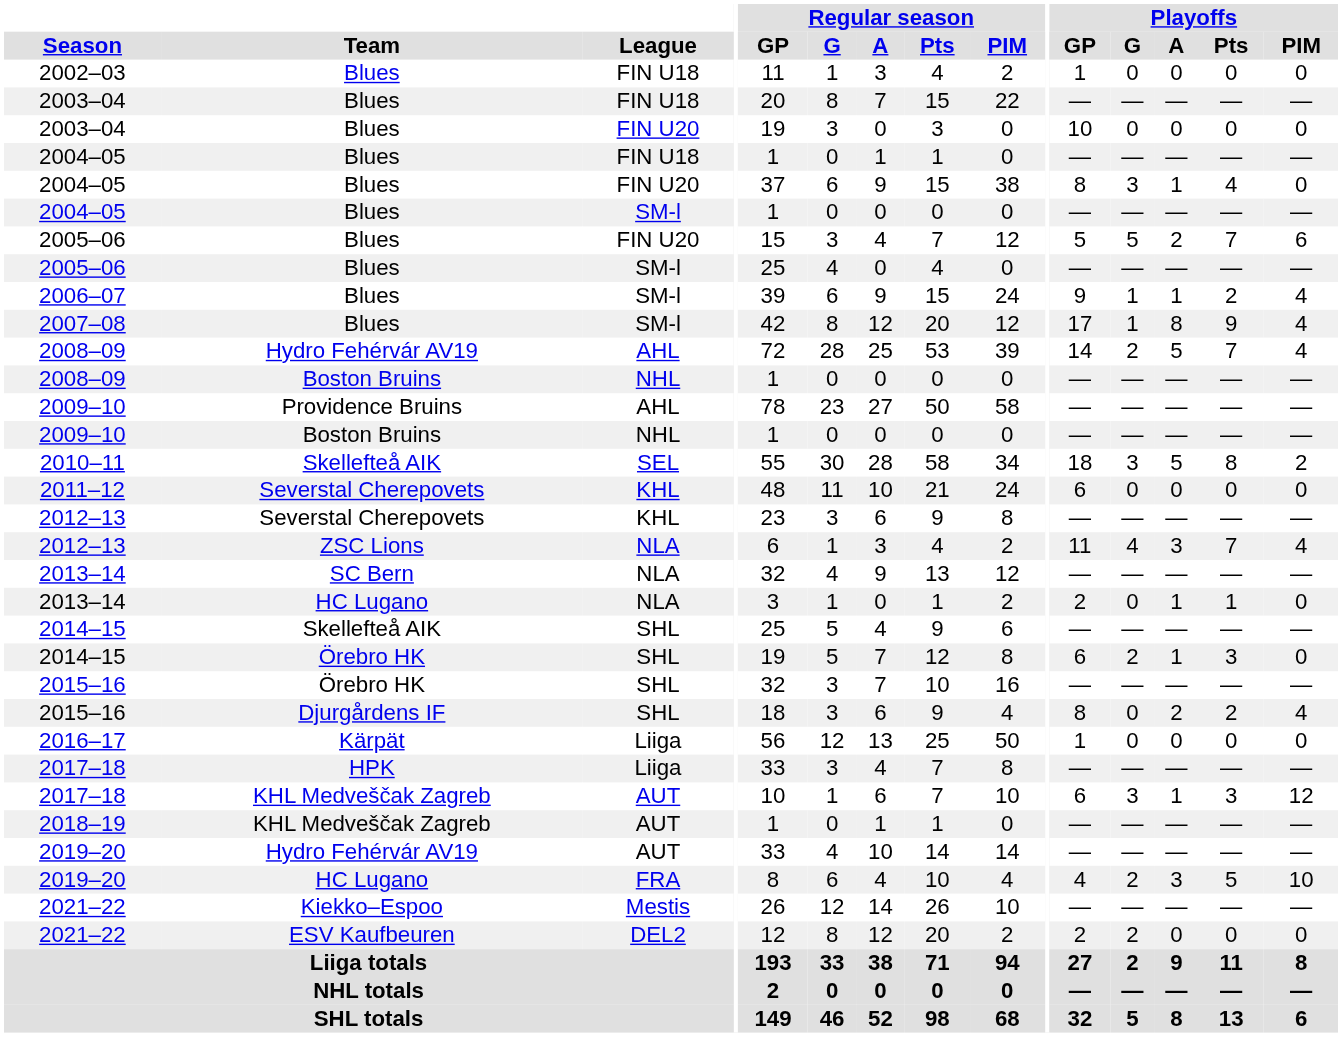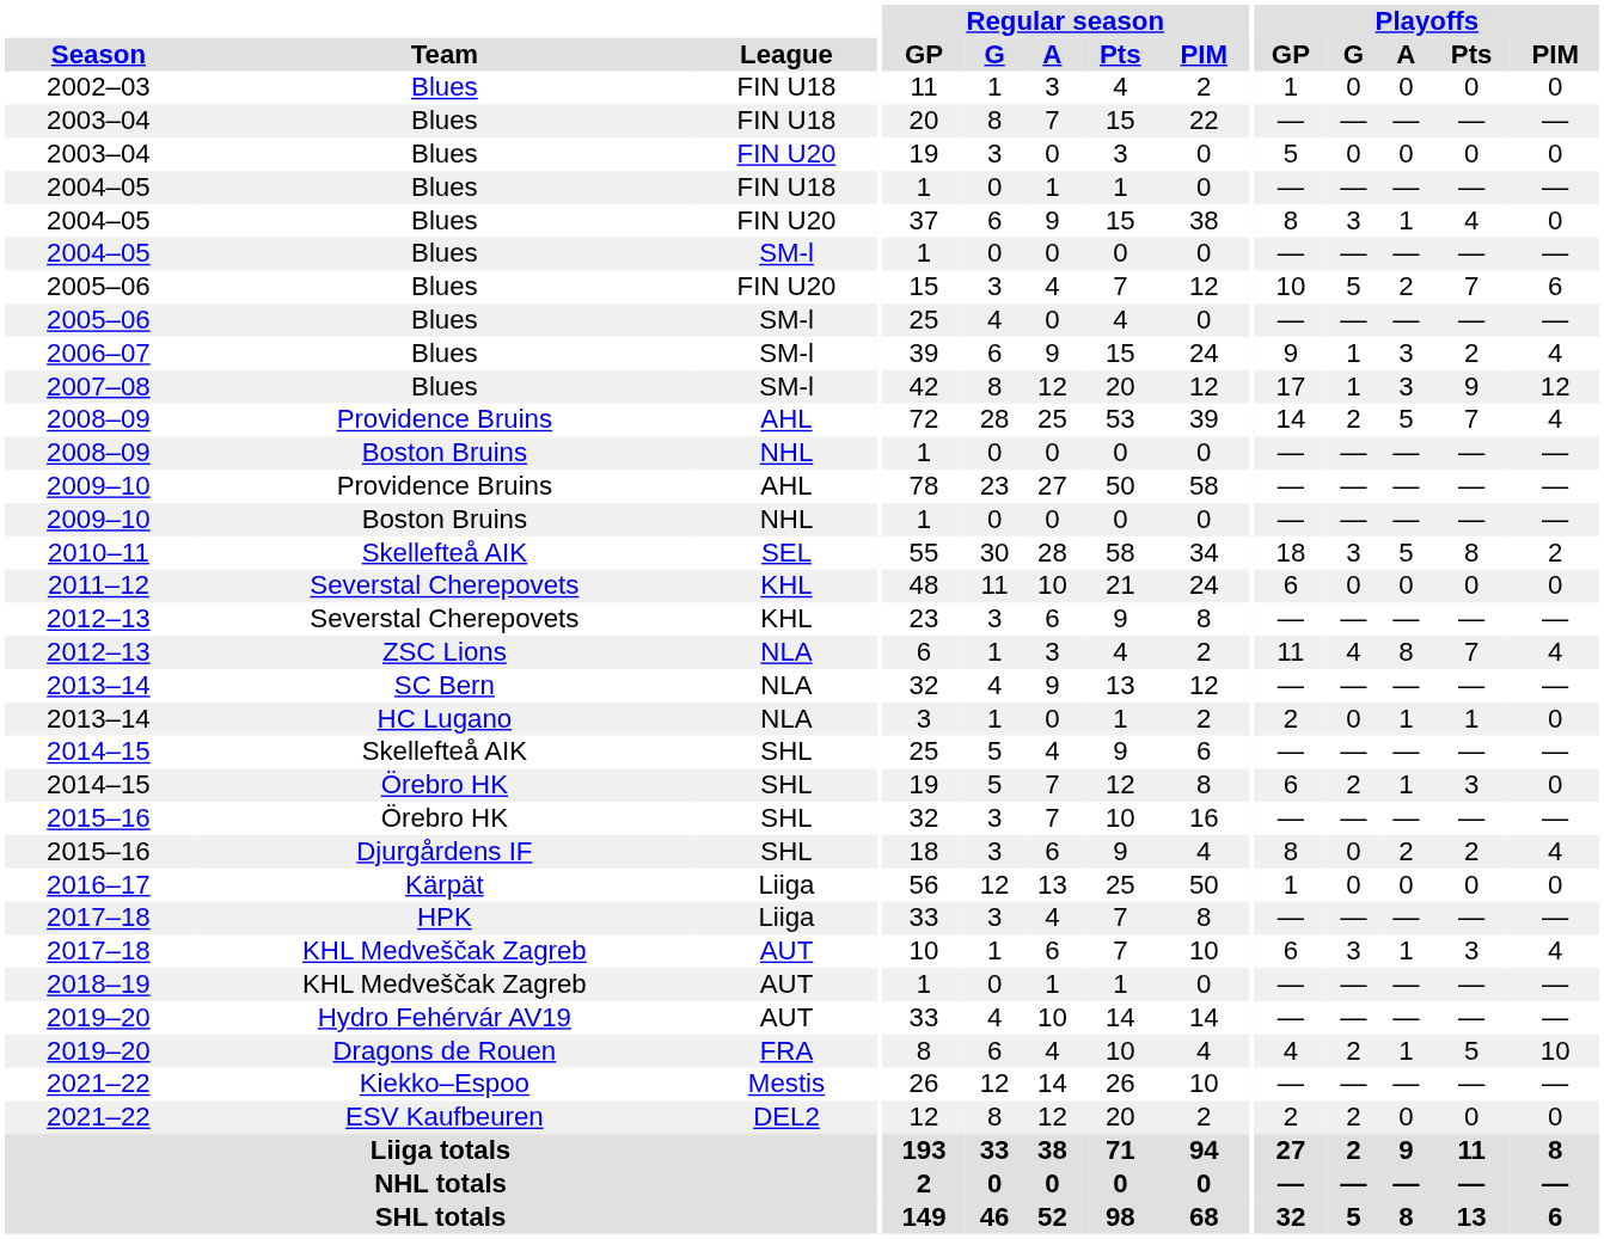 <table border="0" cellpadding="1" cellspacing="0" style="text-align:center; width:60em">
 <tr bgcolor="#e0e0e0">
 <th colspan="3" bgcolor="#ffffff"></th>
 <th rowspan="99" bgcolor="#ffffff"></th>
 <th colspan="5"><a href='#'>Regular season</a></th>
 <th rowspan="99" bgcolor="#ffffff"></th>
 <th colspan="5"><a href='#'>Playoffs</a></th>
 </tr>
 <tr bgcolor="#e0e0e0">
 <th><a href='#'>Season</a></th>
 <th>Team</th>
 <th>League</th>
 <th>GP</th>
 <th><a href='#'>G</a></th>
 <th><a href='#'>A</a></th>
 <th><a href='#'>Pts</a></th>
 <th><a href='#'>PIM</a></th>
 <th>GP</th>
 <th>G</th>
 <th>A</th>
 <th>Pts</th>
 <th>PIM</th>
 </tr>
 <tr>
 <td>2002–03</td>
 <td><a href='#'>Blues</a></td>
 <td>FIN U18</td>
 <td>11</td>
 <td>1</td>
 <td>3</td>
 <td>4</td>
 <td>2</td>
 <td>1</td>
 <td>0</td>
 <td>0</td>
 <td>0</td>
 <td>0</td>
 </tr>
 <tr bgcolor="#f0f0f0">
 <td>2003–04</td>
 <td>Blues</td>
 <td>FIN U18</td>
 <td>20</td>
 <td>8</td>
 <td>7</td>
 <td>15</td>
 <td>22</td>
 <td>—</td>
 <td>—</td>
 <td>—</td>
 <td>—</td>
 <td>—</td>
 </tr>
 <tr>
 <td>2003–04</td>
 <td>Blues</td>
 <td><a href='#'>FIN U20</a></td>
 <td>19</td>
 <td>3</td>
 <td>0</td>
 <td>3</td>
 <td>0</td>
-<td>10</td>
+<td>5</td>
 <td>0</td>
 <td>0</td>
 <td>0</td>
 <td>0</td>
 </tr>
 <tr bgcolor="#f0f0f0">
 <td>2004–05</td>
 <td>Blues</td>
 <td>FIN U18</td>
 <td>1</td>
 <td>0</td>
 <td>1</td>
 <td>1</td>
 <td>0</td>
 <td>—</td>
 <td>—</td>
 <td>—</td>
 <td>—</td>
 <td>—</td>
 </tr>
 <tr>
 <td>2004–05</td>
 <td>Blues</td>
 <td>FIN U20</td>
 <td>37</td>
 <td>6</td>
 <td>9</td>
 <td>15</td>
 <td>38</td>
 <td>8</td>
 <td>3</td>
 <td>1</td>
 <td>4</td>
 <td>0</td>
 </tr>
 <tr bgcolor="#f0f0f0">
 <td><a href='#'>2004–05</a></td>
 <td>Blues</td>
 <td><a href='#'>SM-l</a></td>
 <td>1</td>
 <td>0</td>
 <td>0</td>
 <td>0</td>
 <td>0</td>
 <td>—</td>
 <td>—</td>
 <td>—</td>
 <td>—</td>
 <td>—</td>
 </tr>
 <tr>
 <td>2005–06</td>
 <td>Blues</td>
 <td>FIN U20</td>
 <td>15</td>
 <td>3</td>
 <td>4</td>
 <td>7</td>
 <td>12</td>
-<td>5</td>
+<td>10</td>
 <td>5</td>
 <td>2</td>
 <td>7</td>
 <td>6</td>
 </tr>
 <tr bgcolor="#f0f0f0">
 <td><a href='#'>2005–06</a></td>
 <td>Blues</td>
 <td>SM-l</td>
 <td>25</td>
 <td>4</td>
 <td>0</td>
 <td>4</td>
 <td>0</td>
 <td>—</td>
 <td>—</td>
 <td>—</td>
 <td>—</td>
 <td>—</td>
 </tr>
 <tr>
 <td><a href='#'>2006–07</a></td>
 <td>Blues</td>
 <td>SM-l</td>
 <td>39</td>
 <td>6</td>
 <td>9</td>
 <td>15</td>
 <td>24</td>
 <td>9</td>
 <td>1</td>
-<td>1</td>
+<td>3</td>
 <td>2</td>
 <td>4</td>
 </tr>
 <tr bgcolor="#f0f0f0">
 <td><a href='#'>2007–08</a></td>
 <td>Blues</td>
 <td>SM-l</td>
 <td>42</td>
 <td>8</td>
 <td>12</td>
 <td>20</td>
 <td>12</td>
 <td>17</td>
 <td>1</td>
-<td>8</td>
+<td>3</td>
 <td>9</td>
-<td>4</td>
+<td>12</td>
 </tr>
 <tr>
 <td><a href='#'>2008–09</a></td>
-<td><a href='#'>Hydro Fehérvár AV19</a></td>
+<td><a href='#'>Providence Bruins</a></td>
 <td><a href='#'>AHL</a></td>
 <td>72</td>
 <td>28</td>
 <td>25</td>
 <td>53</td>
 <td>39</td>
 <td>14</td>
 <td>2</td>
 <td>5</td>
 <td>7</td>
 <td>4</td>
 </tr>
 <tr bgcolor="#f0f0f0">
 <td><a href='#'>2008–09</a></td>
 <td><a href='#'>Boston Bruins</a></td>
 <td><a href='#'>NHL</a></td>
 <td>1</td>
 <td>0</td>
 <td>0</td>
 <td>0</td>
 <td>0</td>
 <td>—</td>
 <td>—</td>
 <td>—</td>
 <td>—</td>
 <td>—</td>
 </tr>
 <tr>
 <td><a href='#'>2009–10</a></td>
 <td>Providence Bruins</td>
 <td>AHL</td>
 <td>78</td>
 <td>23</td>
 <td>27</td>
 <td>50</td>
 <td>58</td>
 <td>—</td>
 <td>—</td>
 <td>—</td>
 <td>—</td>
 <td>—</td>
 </tr>
 <tr bgcolor="#f0f0f0">
 <td><a href='#'>2009–10</a></td>
 <td>Boston Bruins</td>
 <td>NHL</td>
 <td>1</td>
 <td>0</td>
 <td>0</td>
 <td>0</td>
 <td>0</td>
 <td>—</td>
 <td>—</td>
 <td>—</td>
 <td>—</td>
 <td>—</td>
 </tr>
 <tr>
 <td><a href='#'>2010–11</a></td>
 <td><a href='#'>Skellefteå AIK</a></td>
 <td><a href='#'>SEL</a></td>
 <td>55</td>
 <td>30</td>
 <td>28</td>
 <td>58</td>
 <td>34</td>
 <td>18</td>
 <td>3</td>
 <td>5</td>
 <td>8</td>
 <td>2</td>
 </tr>
 <tr bgcolor="#f0f0f0">
 <td><a href='#'>2011–12</a></td>
 <td><a href='#'>Severstal Cherepovets</a></td>
 <td><a href='#'>KHL</a></td>
 <td>48</td>
 <td>11</td>
 <td>10</td>
 <td>21</td>
 <td>24</td>
 <td>6</td>
 <td>0</td>
 <td>0</td>
 <td>0</td>
 <td>0</td>
 </tr>
 <tr>
 <td><a href='#'>2012–13</a></td>
 <td>Severstal Cherepovets</td>
 <td>KHL</td>
 <td>23</td>
 <td>3</td>
 <td>6</td>
 <td>9</td>
 <td>8</td>
 <td>—</td>
 <td>—</td>
 <td>—</td>
 <td>—</td>
 <td>—</td>
 </tr>
 <tr bgcolor="#f0f0f0">
 <td><a href='#'>2012–13</a></td>
 <td><a href='#'>ZSC Lions</a></td>
 <td><a href='#'>NLA</a></td>
 <td>6</td>
 <td>1</td>
 <td>3</td>
 <td>4</td>
 <td>2</td>
 <td>11</td>
 <td>4</td>
-<td>3</td>
+<td>8</td>
 <td>7</td>
 <td>4</td>
 </tr>
 <tr>
 <td><a href='#'>2013–14</a></td>
 <td><a href='#'>SC Bern</a></td>
 <td>NLA</td>
 <td>32</td>
 <td>4</td>
 <td>9</td>
 <td>13</td>
 <td>12</td>
 <td>—</td>
 <td>—</td>
 <td>—</td>
 <td>—</td>
 <td>—</td>
 </tr>
 <tr bgcolor="#f0f0f0">
 <td>2013–14</td>
 <td><a href='#'>HC Lugano</a></td>
 <td>NLA</td>
 <td>3</td>
 <td>1</td>
 <td>0</td>
 <td>1</td>
 <td>2</td>
 <td>2</td>
 <td>0</td>
 <td>1</td>
 <td>1</td>
 <td>0</td>
 </tr>
 <tr>
 <td><a href='#'>2014–15</a></td>
 <td>Skellefteå AIK</td>
 <td>SHL</td>
 <td>25</td>
 <td>5</td>
 <td>4</td>
 <td>9</td>
 <td>6</td>
 <td>—</td>
 <td>—</td>
 <td>—</td>
 <td>—</td>
 <td>—</td>
 </tr>
 <tr bgcolor="#f0f0f0">
 <td>2014–15</td>
 <td><a href='#'>Örebro HK</a></td>
 <td>SHL</td>
 <td>19</td>
 <td>5</td>
 <td>7</td>
 <td>12</td>
 <td>8</td>
 <td>6</td>
 <td>2</td>
 <td>1</td>
 <td>3</td>
 <td>0</td>
 </tr>
 <tr>
 <td><a href='#'>2015–16</a></td>
 <td>Örebro HK</td>
 <td>SHL</td>
 <td>32</td>
 <td>3</td>
 <td>7</td>
 <td>10</td>
 <td>16</td>
 <td>—</td>
 <td>—</td>
 <td>—</td>
 <td>—</td>
 <td>—</td>
 </tr>
 <tr bgcolor="#f0f0f0">
 <td>2015–16</td>
 <td><a href='#'>Djurgårdens IF</a></td>
 <td>SHL</td>
 <td>18</td>
 <td>3</td>
 <td>6</td>
 <td>9</td>
 <td>4</td>
 <td>8</td>
 <td>0</td>
 <td>2</td>
 <td>2</td>
 <td>4</td>
 </tr>
 <tr>
 <td><a href='#'>2016–17</a></td>
 <td><a href='#'>Kärpät</a></td>
 <td>Liiga</td>
 <td>56</td>
 <td>12</td>
 <td>13</td>
 <td>25</td>
 <td>50</td>
 <td>1</td>
 <td>0</td>
 <td>0</td>
 <td>0</td>
 <td>0</td>
 </tr>
 <tr bgcolor="#f0f0f0">
 <td><a href='#'>2017–18</a></td>
 <td><a href='#'>HPK</a></td>
 <td>Liiga</td>
 <td>33</td>
 <td>3</td>
 <td>4</td>
 <td>7</td>
 <td>8</td>
 <td>—</td>
 <td>—</td>
 <td>—</td>
 <td>—</td>
 <td>—</td>
 </tr>
 <tr>
 <td><a href='#'>2017–18</a></td>
 <td><a href='#'>KHL Medveščak Zagreb</a></td>
 <td><a href='#'>AUT</a></td>
 <td>10</td>
 <td>1</td>
 <td>6</td>
 <td>7</td>
 <td>10</td>
 <td>6</td>
 <td>3</td>
 <td>1</td>
 <td>3</td>
-<td>12</td>
+<td>4</td>
 </tr>
 <tr bgcolor="#f0f0f0">
 <td><a href='#'>2018–19</a></td>
 <td>KHL Medveščak Zagreb</td>
 <td>AUT</td>
 <td>1</td>
 <td>0</td>
 <td>1</td>
 <td>1</td>
 <td>0</td>
 <td>—</td>
 <td>—</td>
 <td>—</td>
 <td>—</td>
 <td>—</td>
 </tr>
 <tr>
 <td><a href='#'>2019–20</a></td>
 <td><a href='#'>Hydro Fehérvár AV19</a></td>
 <td>AUT</td>
 <td>33</td>
 <td>4</td>
 <td>10</td>
 <td>14</td>
 <td>14</td>
 <td>—</td>
 <td>—</td>
 <td>—</td>
 <td>—</td>
 <td>—</td>
 </tr>
 <tr bgcolor="#f0f0f0">
 <td><a href='#'>2019–20</a></td>
-<td><a href='#'>HC Lugano</a></td>
+<td><a href='#'>Dragons de Rouen</a></td>
 <td><a href='#'>FRA</a></td>
 <td>8</td>
 <td>6</td>
 <td>4</td>
 <td>10</td>
 <td>4</td>
 <td>4</td>
 <td>2</td>
-<td>3</td>
+<td>1</td>
 <td>5</td>
 <td>10</td>
 </tr>
 <tr>
 <td><a href='#'>2021–22</a></td>
 <td><a href='#'>Kiekko–Espoo</a></td>
 <td><a href='#'>Mestis</a></td>
 <td>26</td>
 <td>12</td>
 <td>14</td>
 <td>26</td>
 <td>10</td>
 <td>—</td>
 <td>—</td>
 <td>—</td>
 <td>—</td>
 <td>—</td>
 </tr>
 <tr bgcolor="#f0f0f0">
 <td><a href='#'>2021–22</a></td>
 <td><a href='#'>ESV Kaufbeuren</a></td>
 <td><a href='#'>DEL2</a></td>
 <td>12</td>
 <td>8</td>
 <td>12</td>
 <td>20</td>
 <td>2</td>
 <td>2</td>
 <td>2</td>
 <td>0</td>
 <td>0</td>
 <td>0</td>
 </tr>
 <tr bgcolor="#e0e0e0">
 <th colspan="3">Liiga totals</th>
 <th>193</th>
 <th>33</th>
 <th>38</th>
 <th>71</th>
 <th>94</th>
 <th>27</th>
 <th>2</th>
 <th>9</th>
 <th>11</th>
 <th>8</th>
 </tr>
 <tr bgcolor="#e0e0e0">
 <th colspan="3">NHL totals</th>
 <th>2</th>
 <th>0</th>
 <th>0</th>
 <th>0</th>
 <th>0</th>
 <th>—</th>
 <th>—</th>
 <th>—</th>
 <th>—</th>
 <th>—</th>
 </tr>
 <tr bgcolor="#e0e0e0">
 <th colspan="3">SHL totals</th>
 <th>149</th>
 <th>46</th>
 <th>52</th>
 <th>98</th>
 <th>68</th>
 <th>32</th>
 <th>5</th>
 <th>8</th>
 <th>13</th>
 <th>6</th>
 </tr>
 </table>
